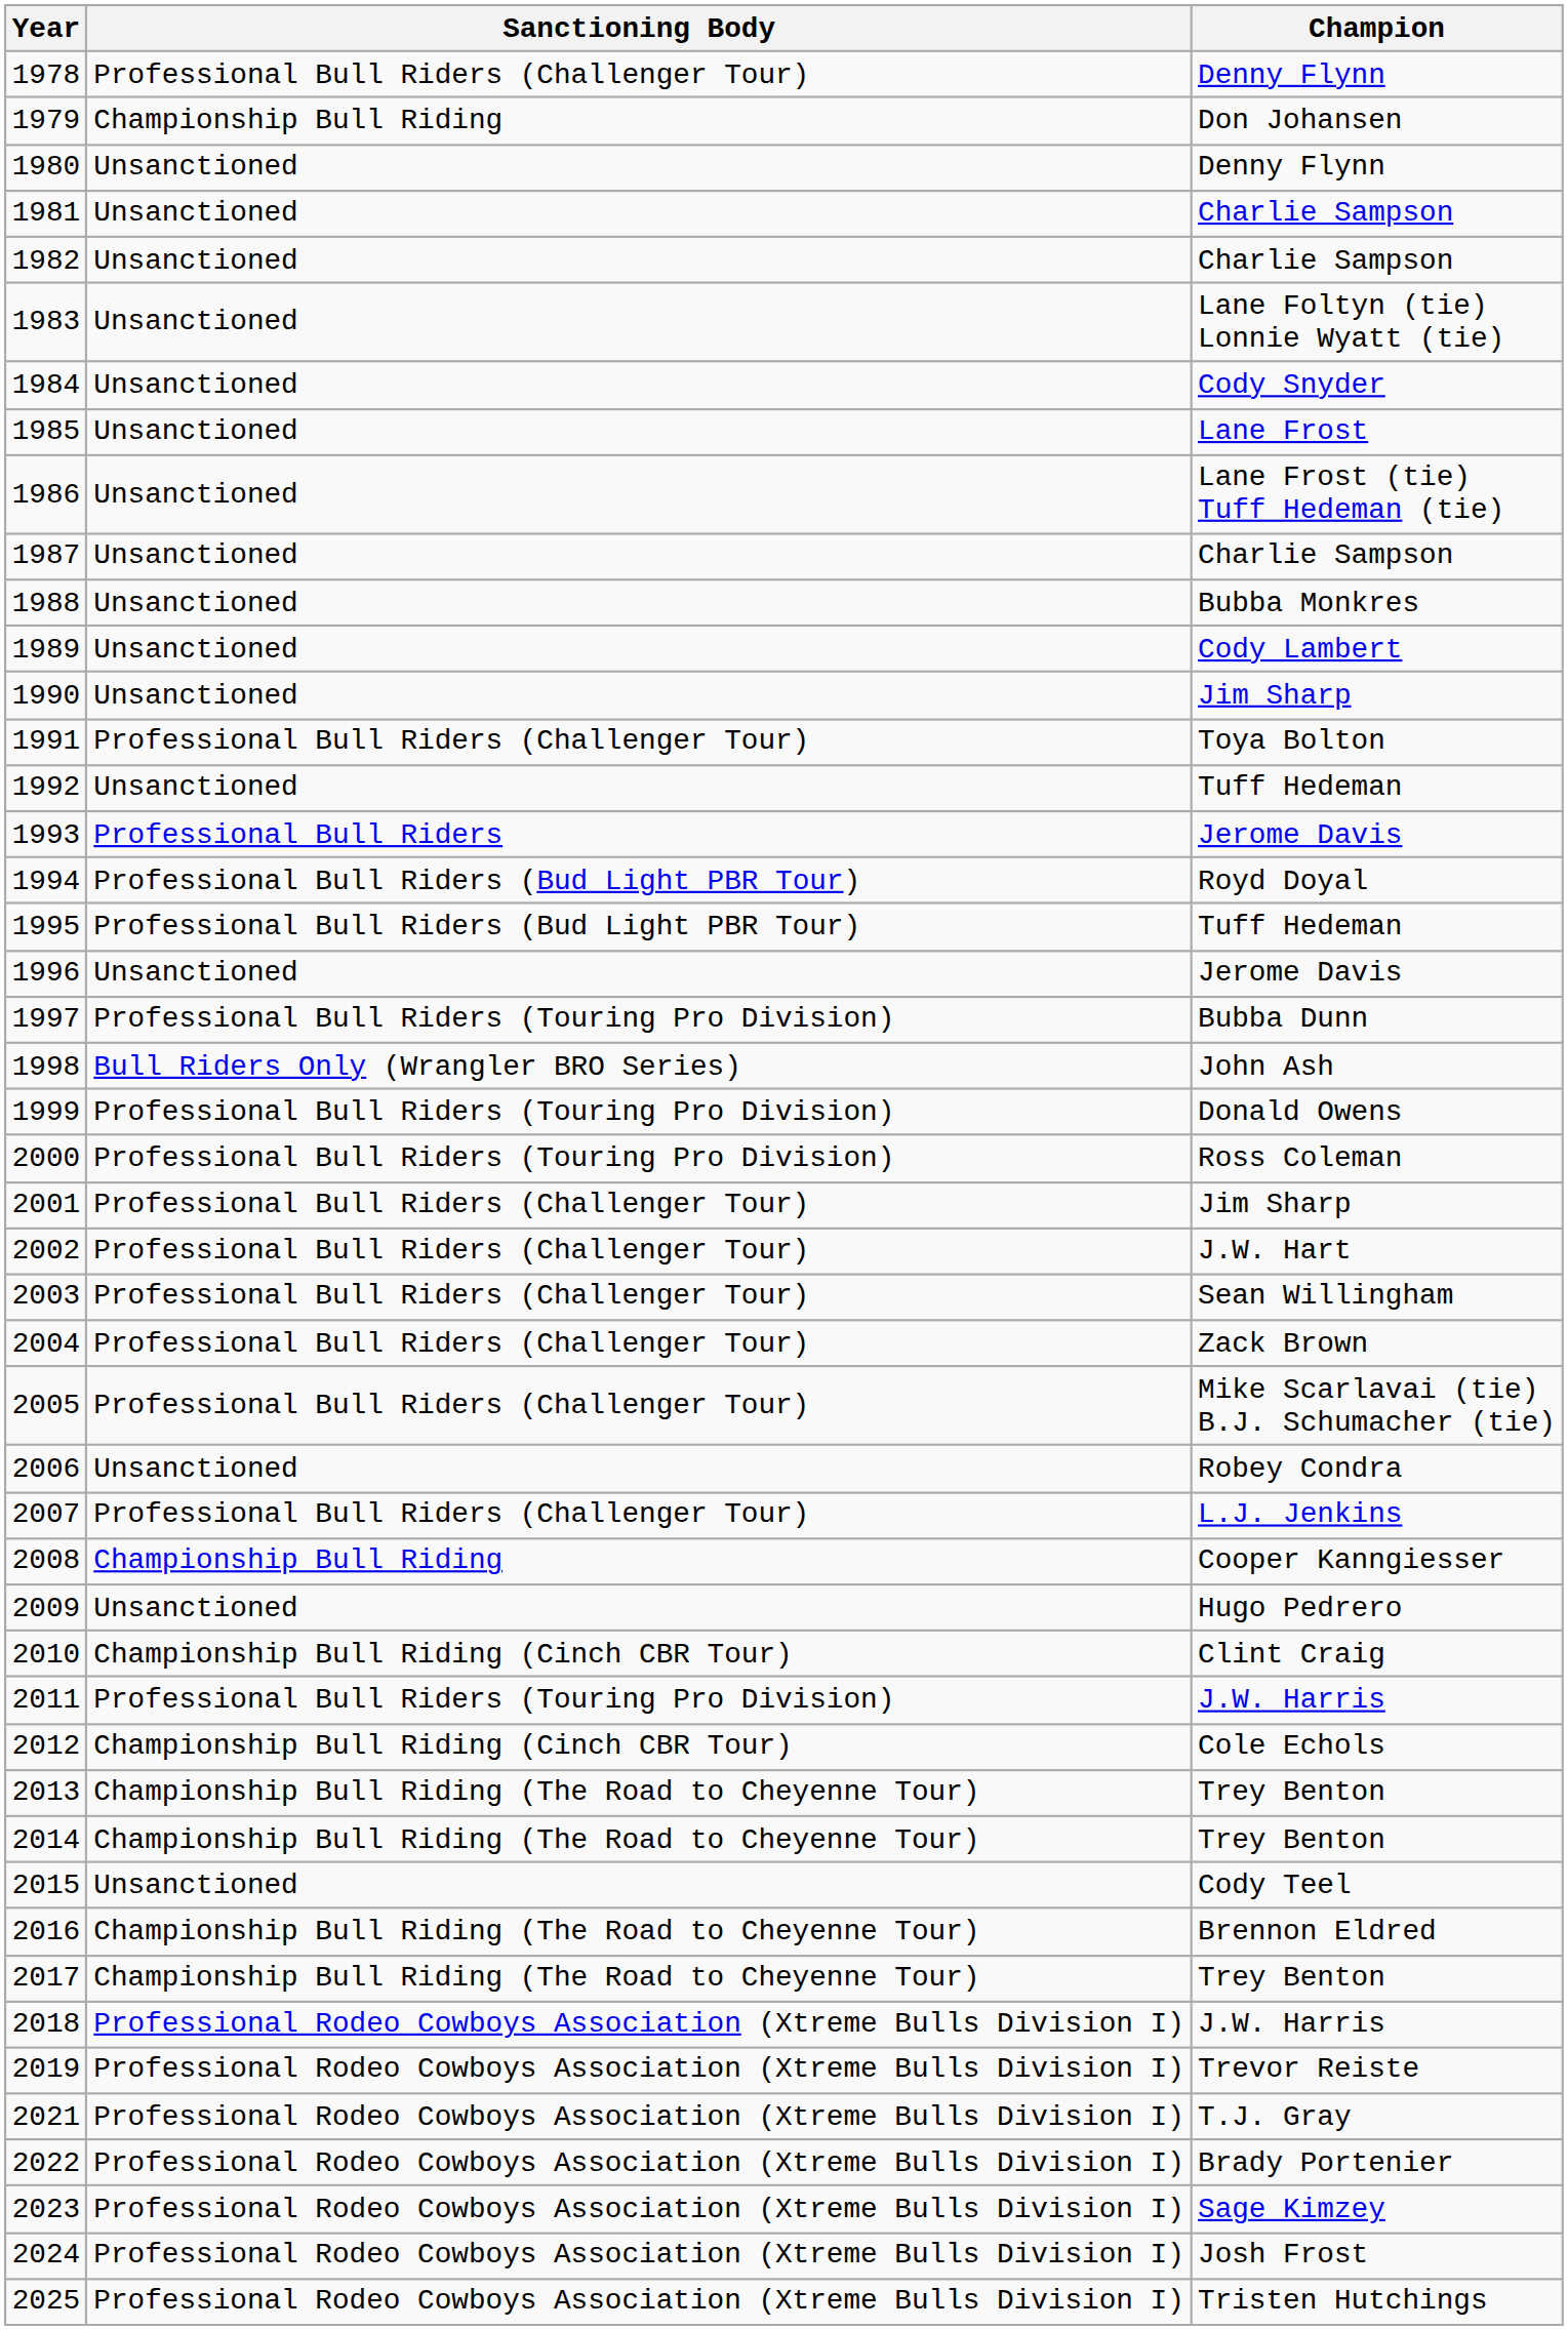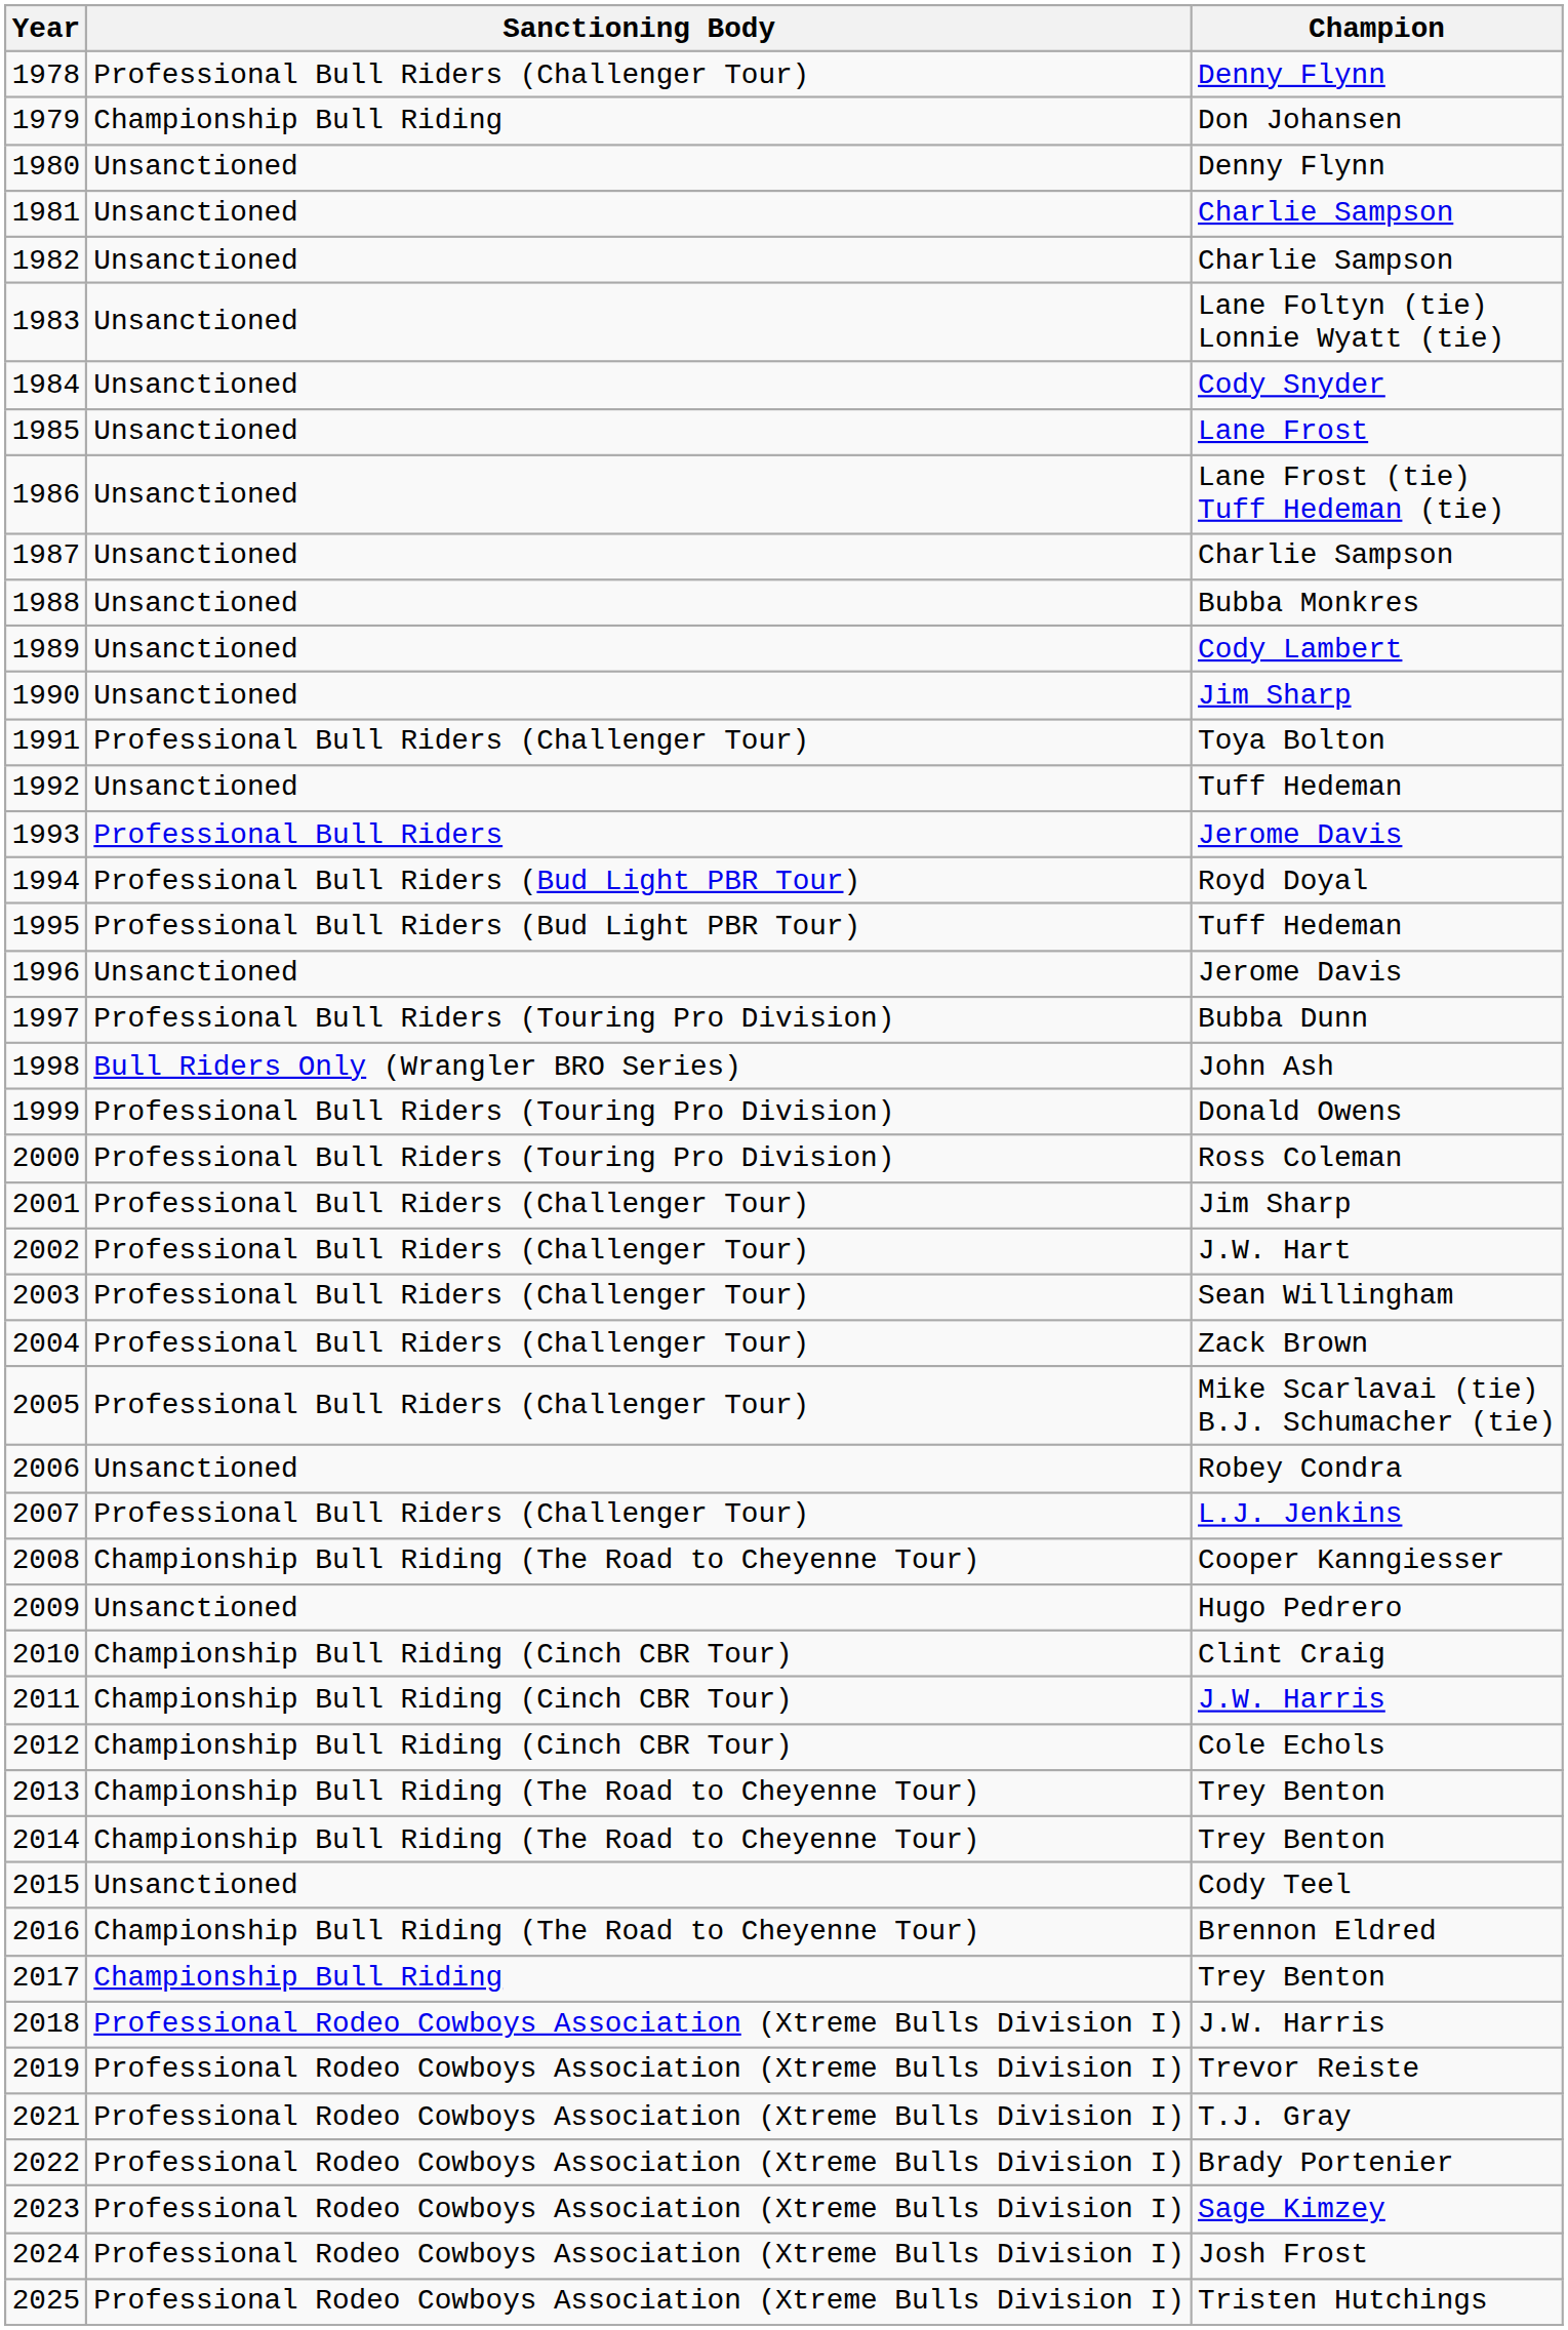 <table class="wikitable">
 <tr>
 <th>Year</th>
 <th>Sanctioning Body</th>
 <th>Champion</th>
 </tr>
 <tr>
 <td>1978</td>
 <td>Professional Bull Riders (Challenger Tour)</td>
 <td> <a href='#'>Denny Flynn</a></td>
 </tr>
 <tr>
 <td>1979</td>
 <td>Championship Bull Riding</td>
 <td> Don Johansen</td>
 </tr>
 <tr>
 <td>1980</td>
 <td>Unsanctioned</td>
 <td> Denny Flynn</td>
 </tr>
 <tr>
 <td>1981</td>
 <td>Unsanctioned</td>
 <td> <a href='#'>Charlie Sampson</a></td>
 </tr>
 <tr>
 <td>1982</td>
 <td>Unsanctioned</td>
 <td> Charlie Sampson</td>
 </tr>
 <tr>
 <td>1983</td>
 <td>Unsanctioned</td>
 <td> Lane Foltyn (tie)<br> Lonnie Wyatt (tie)</td>
 </tr>
 <tr>
 <td>1984</td>
 <td>Unsanctioned</td>
 <td> <a href='#'>Cody Snyder</a></td>
 </tr>
 <tr>
 <td>1985</td>
 <td>Unsanctioned</td>
 <td> <a href='#'>Lane Frost</a></td>
 </tr>
 <tr>
 <td>1986</td>
 <td>Unsanctioned</td>
 <td> Lane Frost (tie)<br> <a href='#'>Tuff Hedeman</a> (tie)</td>
 </tr>
 <tr>
 <td>1987</td>
 <td>Unsanctioned</td>
 <td> Charlie Sampson</td>
 </tr>
 <tr>
 <td>1988</td>
 <td>Unsanctioned</td>
 <td> Bubba Monkres</td>
 </tr>
 <tr>
 <td>1989</td>
 <td>Unsanctioned</td>
 <td> <a href='#'>Cody Lambert</a></td>
 </tr>
 <tr>
 <td>1990</td>
 <td>Unsanctioned</td>
 <td> <a href='#'>Jim Sharp</a></td>
 </tr>
 <tr>
 <td>1991</td>
 <td>Professional Bull Riders (Challenger Tour)</td>
 <td> Toya Bolton</td>
 </tr>
 <tr>
 <td>1992</td>
 <td>Unsanctioned</td>
 <td> Tuff Hedeman</td>
 </tr>
 <tr>
 <td>1993</td>
 <td><a href='#'>Professional Bull Riders</a></td>
 <td> <a href='#'>Jerome Davis</a></td>
 </tr>
 <tr>
 <td>1994</td>
 <td>Professional Bull Riders (<a href='#'>Bud Light PBR Tour</a>)</td>
 <td> Royd Doyal</td>
 </tr>
 <tr>
 <td>1995</td>
 <td>Professional Bull Riders (Bud Light PBR Tour)</td>
 <td> Tuff Hedeman</td>
 </tr>
 <tr>
 <td>1996</td>
 <td>Unsanctioned</td>
 <td> Jerome Davis</td>
 </tr>
 <tr>
 <td>1997</td>
 <td>Professional Bull Riders (Touring Pro Division)</td>
 <td> Bubba Dunn</td>
 </tr>
 <tr>
 <td>1998</td>
 <td><a href='#'>Bull Riders Only</a> (Wrangler BRO Series)</td>
 <td> John Ash</td>
 </tr>
 <tr>
 <td>1999</td>
 <td>Professional Bull Riders (Touring Pro Division)</td>
 <td> Donald Owens</td>
 </tr>
 <tr>
 <td>2000</td>
 <td>Professional Bull Riders (Touring Pro Division)</td>
 <td> Ross Coleman</td>
 </tr>
 <tr>
 <td>2001</td>
 <td>Professional Bull Riders (Challenger Tour)</td>
 <td> Jim Sharp</td>
 </tr>
 <tr>
 <td>2002</td>
 <td>Professional Bull Riders (Challenger Tour)</td>
 <td> J.W. Hart</td>
 </tr>
 <tr>
 <td>2003</td>
 <td>Professional Bull Riders (Challenger Tour)</td>
 <td> Sean Willingham</td>
 </tr>
 <tr>
 <td>2004</td>
 <td>Professional Bull Riders (Challenger Tour)</td>
 <td> Zack Brown</td>
 </tr>
 <tr>
 <td>2005</td>
 <td>Professional Bull Riders (Challenger Tour)</td>
 <td> Mike Scarlavai (tie)<br> B.J. Schumacher (tie)</td>
 </tr>
 <tr>
 <td>2006</td>
 <td>Unsanctioned</td>
 <td> Robey Condra</td>
 </tr>
 <tr>
 <td>2007</td>
 <td>Professional Bull Riders (Challenger Tour)</td>
 <td> <a href='#'>L.J. Jenkins</a></td>
 </tr>
 <tr>
 <td>2008</td>
-<td><a href='#'>Championship Bull Riding</a></td>
+<td>Championship Bull Riding (The Road to Cheyenne Tour)</td>
 <td> Cooper Kanngiesser</td>
 </tr>
 <tr>
 <td>2009</td>
 <td>Unsanctioned</td>
 <td> Hugo Pedrero</td>
 </tr>
 <tr>
 <td>2010</td>
 <td>Championship Bull Riding (Cinch CBR Tour)</td>
 <td> Clint Craig</td>
 </tr>
 <tr>
 <td>2011</td>
-<td>Professional Bull Riders (Touring Pro Division)</td>
+<td>Championship Bull Riding (Cinch CBR Tour)</td>
 <td> <a href='#'>J.W. Harris</a></td>
 </tr>
 <tr>
 <td>2012</td>
 <td>Championship Bull Riding (Cinch CBR Tour)</td>
 <td> Cole Echols</td>
 </tr>
 <tr>
 <td>2013</td>
 <td>Championship Bull Riding (The Road to Cheyenne Tour)</td>
 <td> Trey Benton</td>
 </tr>
 <tr>
 <td>2014</td>
 <td>Championship Bull Riding (The Road to Cheyenne Tour)</td>
 <td> Trey Benton</td>
 </tr>
 <tr>
 <td>2015</td>
 <td>Unsanctioned</td>
 <td> Cody Teel</td>
 </tr>
 <tr>
 <td>2016</td>
 <td>Championship Bull Riding (The Road to Cheyenne Tour)</td>
 <td> Brennon Eldred</td>
 </tr>
 <tr>
 <td>2017</td>
-<td>Championship Bull Riding (The Road to Cheyenne Tour)</td>
+<td><a href='#'>Championship Bull Riding</a></td>
 <td> Trey Benton</td>
 </tr>
 <tr>
 <td>2018</td>
 <td><a href='#'>Professional Rodeo Cowboys Association</a> (Xtreme Bulls Division I)</td>
 <td> J.W. Harris</td>
 </tr>
 <tr>
 <td>2019</td>
 <td>Professional Rodeo Cowboys Association (Xtreme Bulls Division I)</td>
 <td> Trevor Reiste</td>
 </tr>
 <tr>
 <td>2021</td>
 <td>Professional Rodeo Cowboys Association (Xtreme Bulls Division I)</td>
 <td> T.J. Gray</td>
 </tr>
 <tr>
 <td>2022</td>
 <td>Professional Rodeo Cowboys Association (Xtreme Bulls Division I)</td>
 <td> Brady Portenier</td>
 </tr>
 <tr>
 <td>2023</td>
 <td>Professional Rodeo Cowboys Association (Xtreme Bulls Division I)</td>
 <td> <a href='#'>Sage Kimzey</a></td>
 </tr>
 <tr>
 <td>2024</td>
 <td>Professional Rodeo Cowboys Association (Xtreme Bulls Division I)</td>
 <td> Josh Frost</td>
 </tr>
 <tr>
 <td>2025</td>
 <td>Professional Rodeo Cowboys Association (Xtreme Bulls Division I)</td>
 <td> Tristen Hutchings</td>
 </tr>
 </table>
